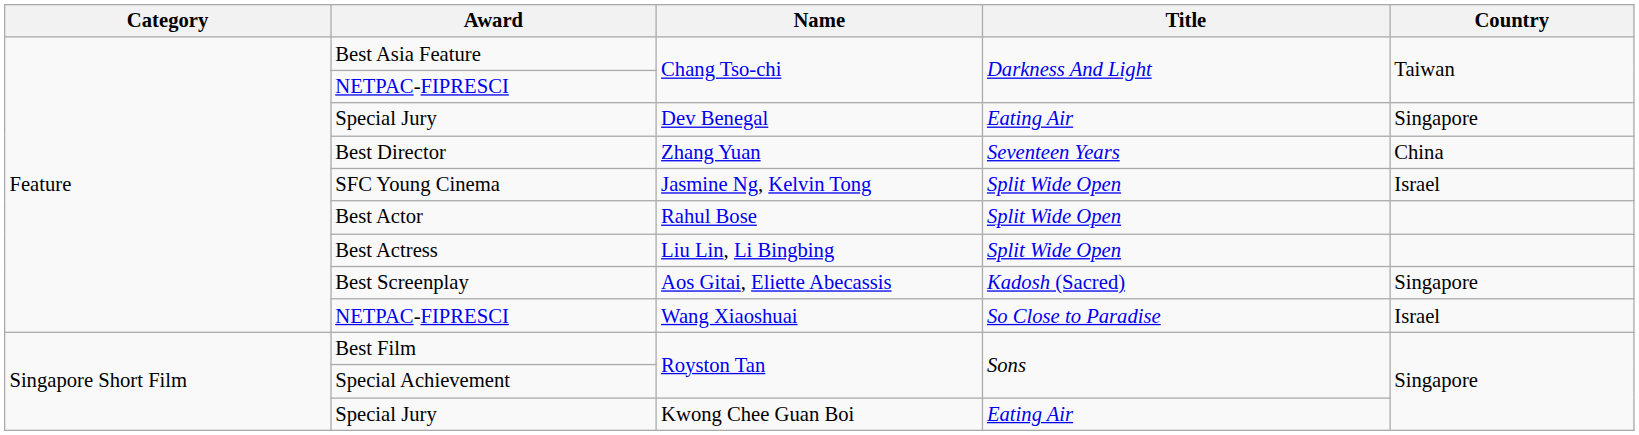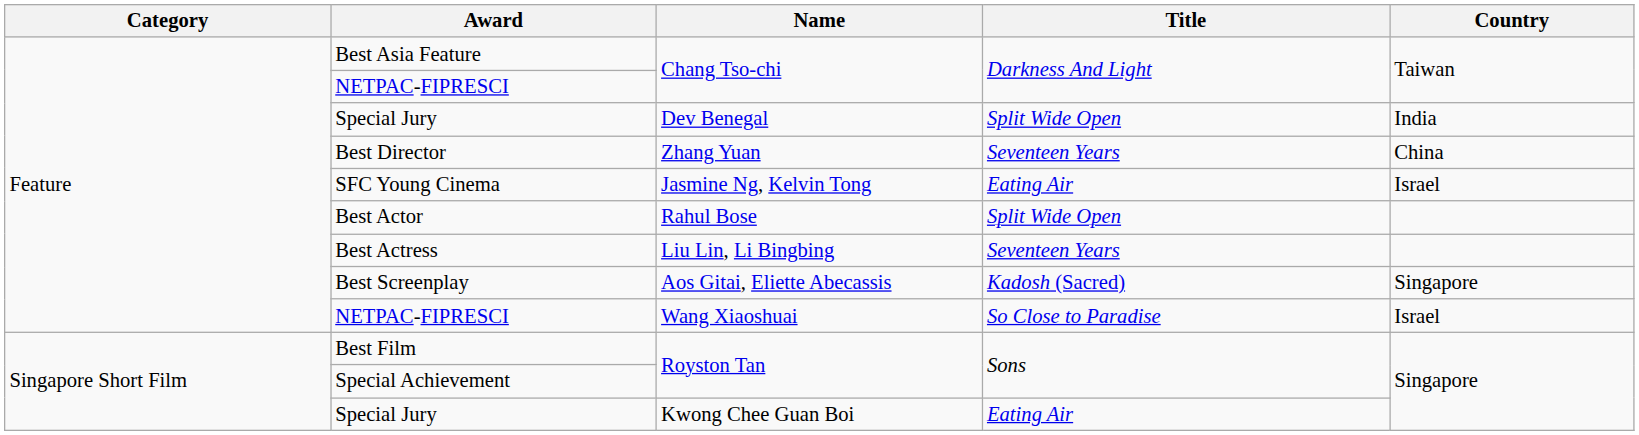 <table class="wikitable" width="100%">
 <tr>
 <th width="20%" scope="col">Category</th>
 <th width="20%" scope="col">Award</th>
 <th width="20%" scope="col">Name</th>
 <th width="25%" scope="col">Title</th>
 <th width="15%" scope="col">Country</th>
 </tr>
 <tr>
 <td rowspan="9">Feature</td>
 <td>Best Asia Feature</td>
 <td rowspan="2"><a href='#'>Chang Tso-chi</a></td>
 <td rowspan="2"><em><a href='#'>Darkness And Light</a></em></td>
 <td rowspan="2">Taiwan</td>
 </tr>
 <tr>
 <td><a href='#'>NETPAC</a>-<a href='#'>FIPRESCI</a></td>
 </tr>
 <tr>
 <td>Special Jury</td>
 <td><a href='#'>Dev Benegal</a></td>
-<td><em><a href='#'>Eating Air</a></em></td>
-<td>Singapore</td>
+<td><em><a href='#'>Split Wide Open</a></em></td>
+<td>India</td>
 </tr>
 <tr>
 <td>Best Director</td>
 <td><a href='#'>Zhang Yuan</a></td>
 <td><em><a href='#'>Seventeen Years</a></em></td>
 <td>China</td>
 </tr>
 <tr>
 <td>SFC Young Cinema</td>
 <td><a href='#'>Jasmine Ng</a>, <a href='#'>Kelvin Tong</a></td>
-<td><em><a href='#'>Split Wide Open</a></em></td>
+<td><em><a href='#'>Eating Air</a></em></td>
 <td>Israel</td>
 </tr>
 <tr>
 <td>Best Actor</td>
 <td><a href='#'>Rahul Bose</a></td>
 <td><em><a href='#'>Split Wide Open</a></em></td>
 <td></td>
 </tr>
 <tr>
 <td>Best Actress</td>
 <td><a href='#'>Liu Lin</a>, <a href='#'>Li Bingbing</a></td>
-<td><em><a href='#'>Split Wide Open</a></em></td>
+<td><em><a href='#'>Seventeen Years</a></em></td>
 <td></td>
 </tr>
 <tr>
 <td>Best Screenplay</td>
 <td><a href='#'>Aos Gitai</a>, <a href='#'>Eliette Abecassis</a></td>
 <td><a href='#'><em>Kadosh</em> (Sacred)</a></td>
 <td>Singapore</td>
 </tr>
 <tr>
 <td><a href='#'>NETPAC</a>-<a href='#'>FIPRESCI</a></td>
 <td><a href='#'>Wang Xiaoshuai</a></td>
 <td><em><a href='#'>So Close to Paradise</a></em></td>
 <td>Israel</td>
 </tr>
 <tr>
 <td rowspan="3">Singapore Short Film</td>
 <td>Best Film</td>
 <td rowspan="2"><a href='#'>Royston Tan</a></td>
 <td rowspan="2"><em>Sons</em></td>
 <td rowspan="3">Singapore</td>
 </tr>
 <tr>
 <td>Special Achievement</td>
 </tr>
 <tr>
 <td>Special Jury</td>
 <td>Kwong Chee Guan Boi</td>
 <td><em><a href='#'>Eating Air</a></em></td>
 </tr>
 </table>
